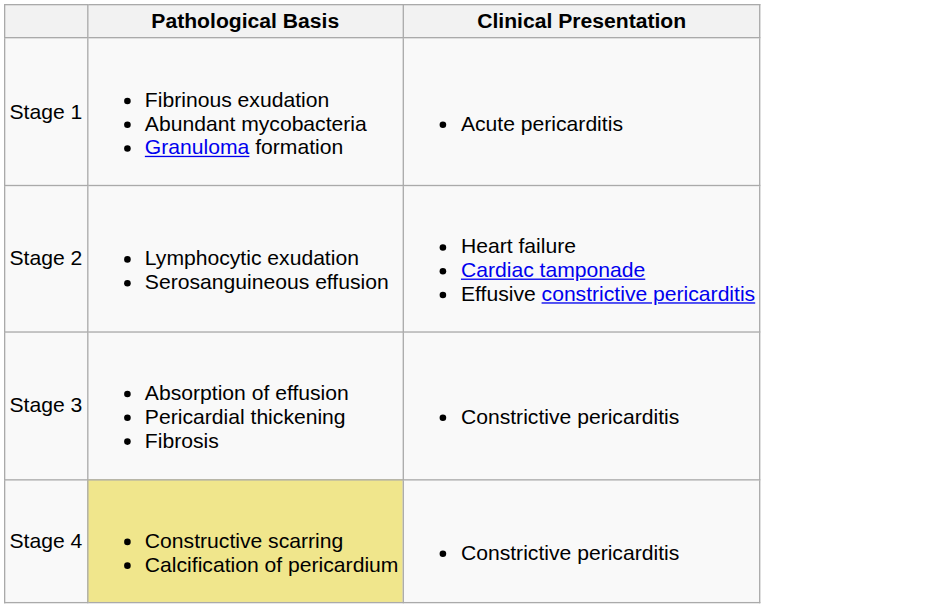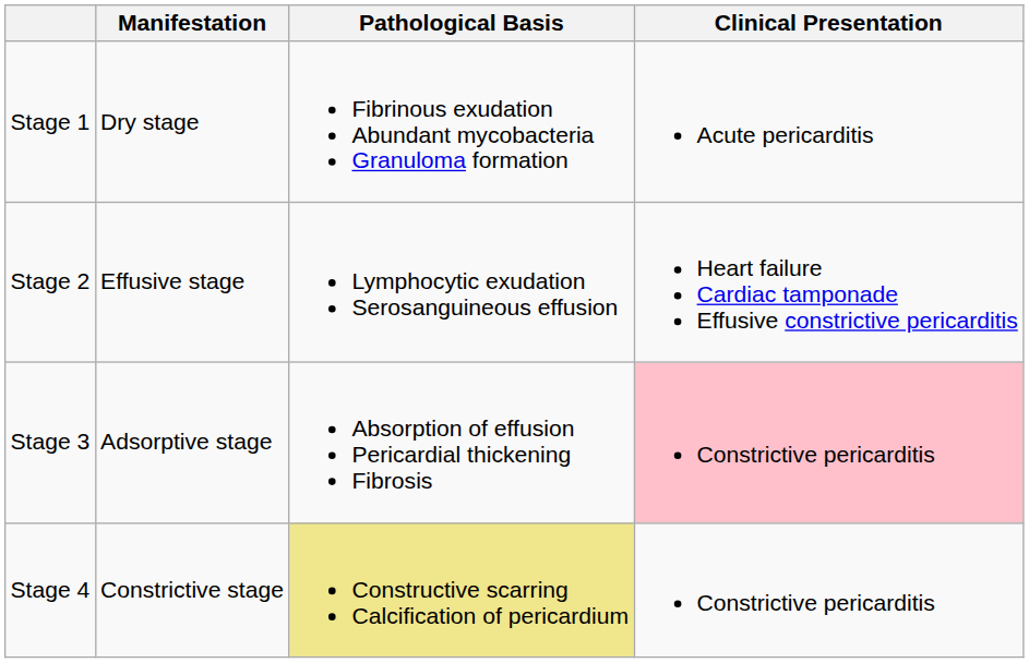 <table class="wikitable">
 <tr>
 <th></th>
+<th>Manifestation</th>
 <th>Pathological Basis</th>
 <th>Clinical Presentation</th>
 </tr>
 <tr>
 <td>Stage 1</td>
+<td>Dry stage</td>
 <td><br><ul><li>Fibrinous exudation</li><li>Abundant mycobacteria</li><li><a href='#'>Granuloma</a> formation</li></ul></td>
 <td><br><ul><li>Acute pericarditis</li></ul></td>
 </tr>
 <tr>
 <td>Stage 2</td>
+<td>Effusive stage</td>
 <td><br><ul><li>Lymphocytic exudation</li><li>Serosanguineous effusion</li></ul></td>
 <td><br><ul><li>Heart failure</li><li><a href='#'>Cardiac tamponade</a></li><li>Effusive <a href='#'>constrictive pericarditis</a></li></ul></td>
 </tr>
 <tr>
 <td>Stage 3</td>
+<td>Adsorptive stage</td>
 <td><br><ul><li>Absorption of effusion</li><li>Pericardial thickening</li><li>Fibrosis</li></ul></td>
-<td><br><ul><li>Constrictive pericarditis</li></ul></td>
+<td style="background: pink;"><br><ul><li>Constrictive pericarditis</li></ul></td>
 </tr>
 <tr>
 <td>Stage 4</td>
+<td>Constrictive stage</td>
 <td style="background: khaki;"><br><ul><li>Constructive scarring</li><li>Calcification of pericardium</li></ul></td>
 <td><br><ul><li>Constrictive pericarditis</li></ul></td>
 </tr>
 </table>
